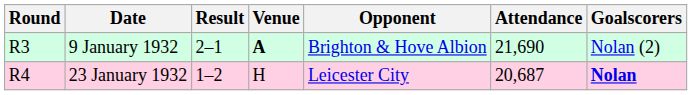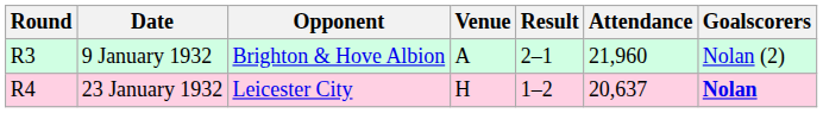 <table class="wikitable">
 <tr>
 <th>Round</th>
 <th>Date</th>
+<th>Opponent</th>
+<th>Venue</th>
 <th>Result</th>
-<th>Venue</th>
-<th>Opponent</th>
 <th>Attendance</th>
 <th>Goalscorers</th>
 </tr>
 <tr style="background:#d0ffe3;">
 <td>R3</td>
 <td>9 January 1932</td>
+<td><a href='#'>Brighton & Hove Albion</a></td>
+<td>A</td>
 <td>2–1</td>
-<td><strong>A</strong></td>
-<td><a href='#'>Brighton & Hove Albion</a></td>
-<td>21,690</td>
+<td>21,960</td>
 <td><a href='#'>Nolan</a> (2)</td>
 </tr>
 <tr style="background:#ffd0e3;">
 <td>R4</td>
 <td>23 January 1932</td>
+<td><a href='#'>Leicester City</a></td>
+<td>H</td>
 <td>1–2</td>
-<td>H</td>
-<td><a href='#'>Leicester City</a></td>
-<td>20,687</td>
+<td>20,637</td>
 <td><strong><a href='#'>Nolan</a></strong></td>
 </tr>
 </table>
